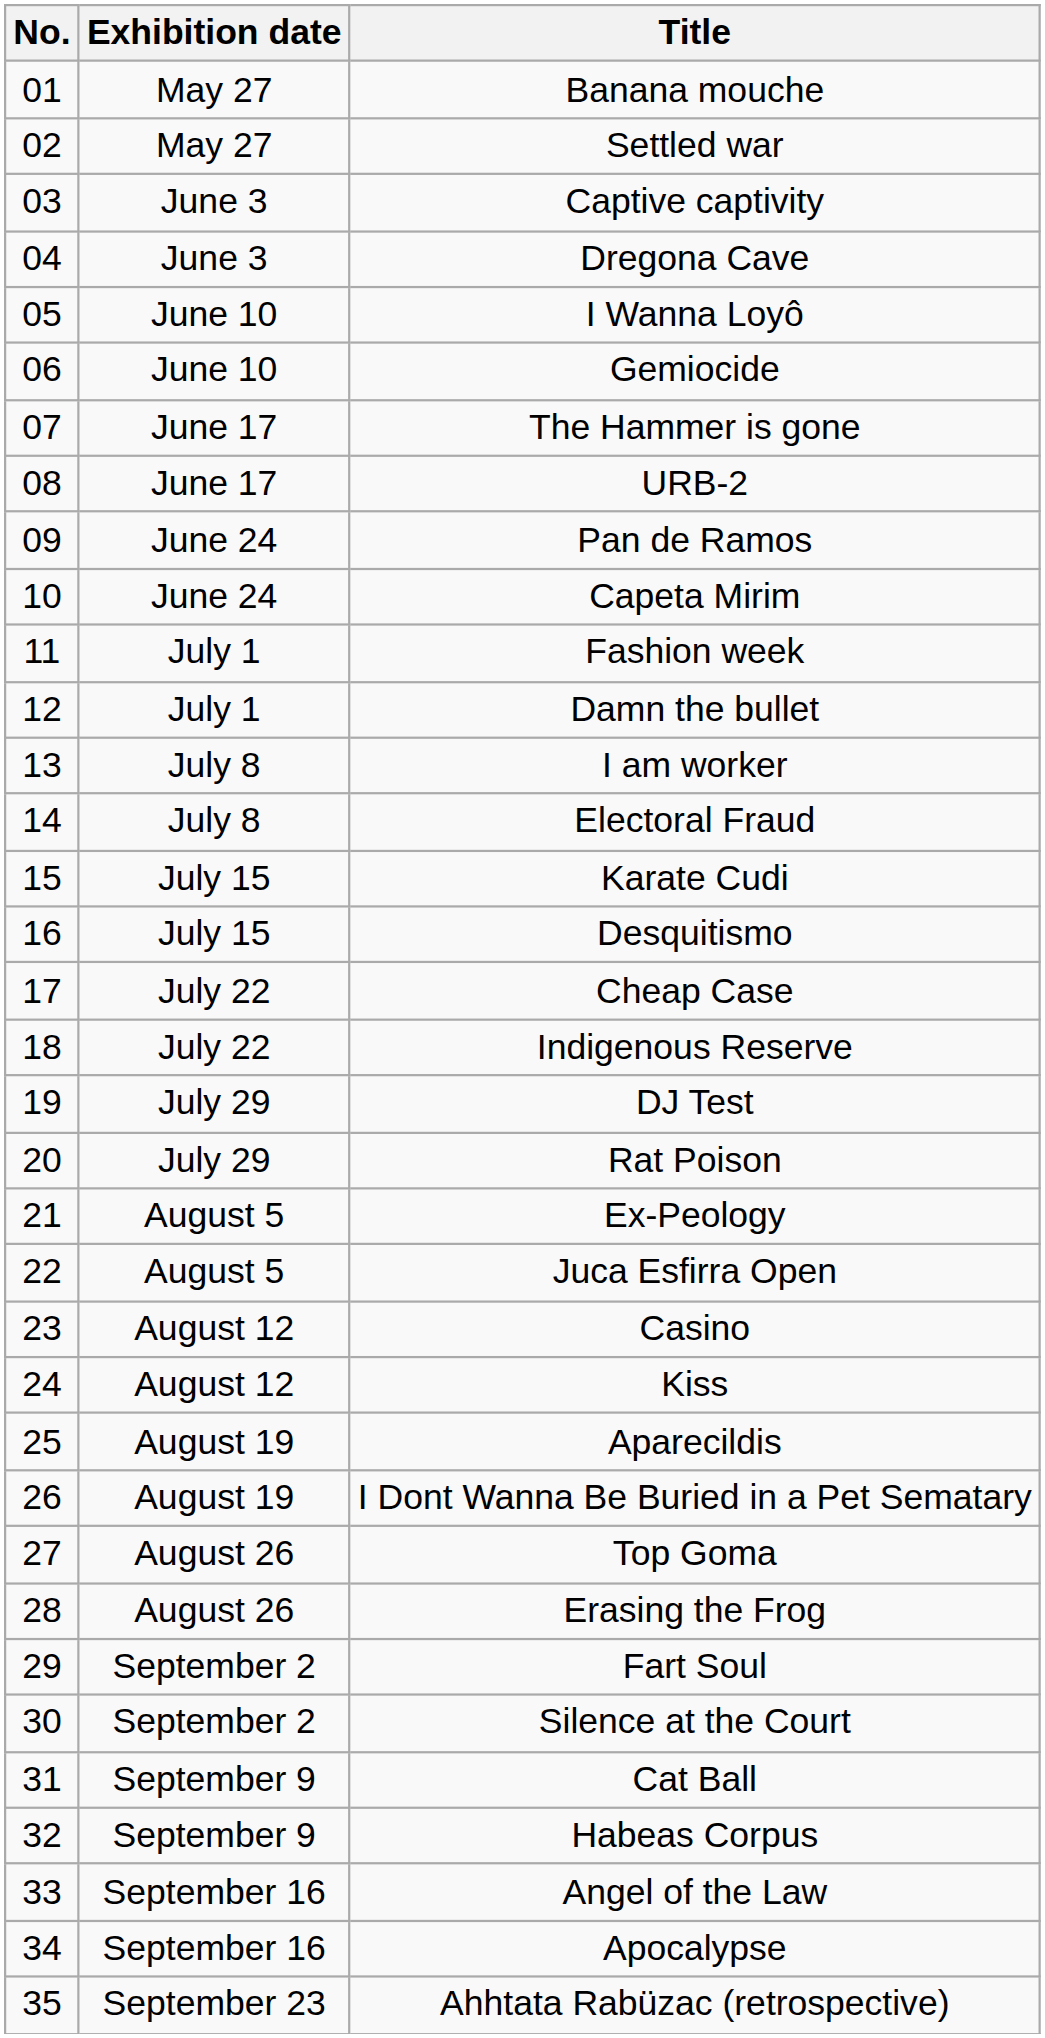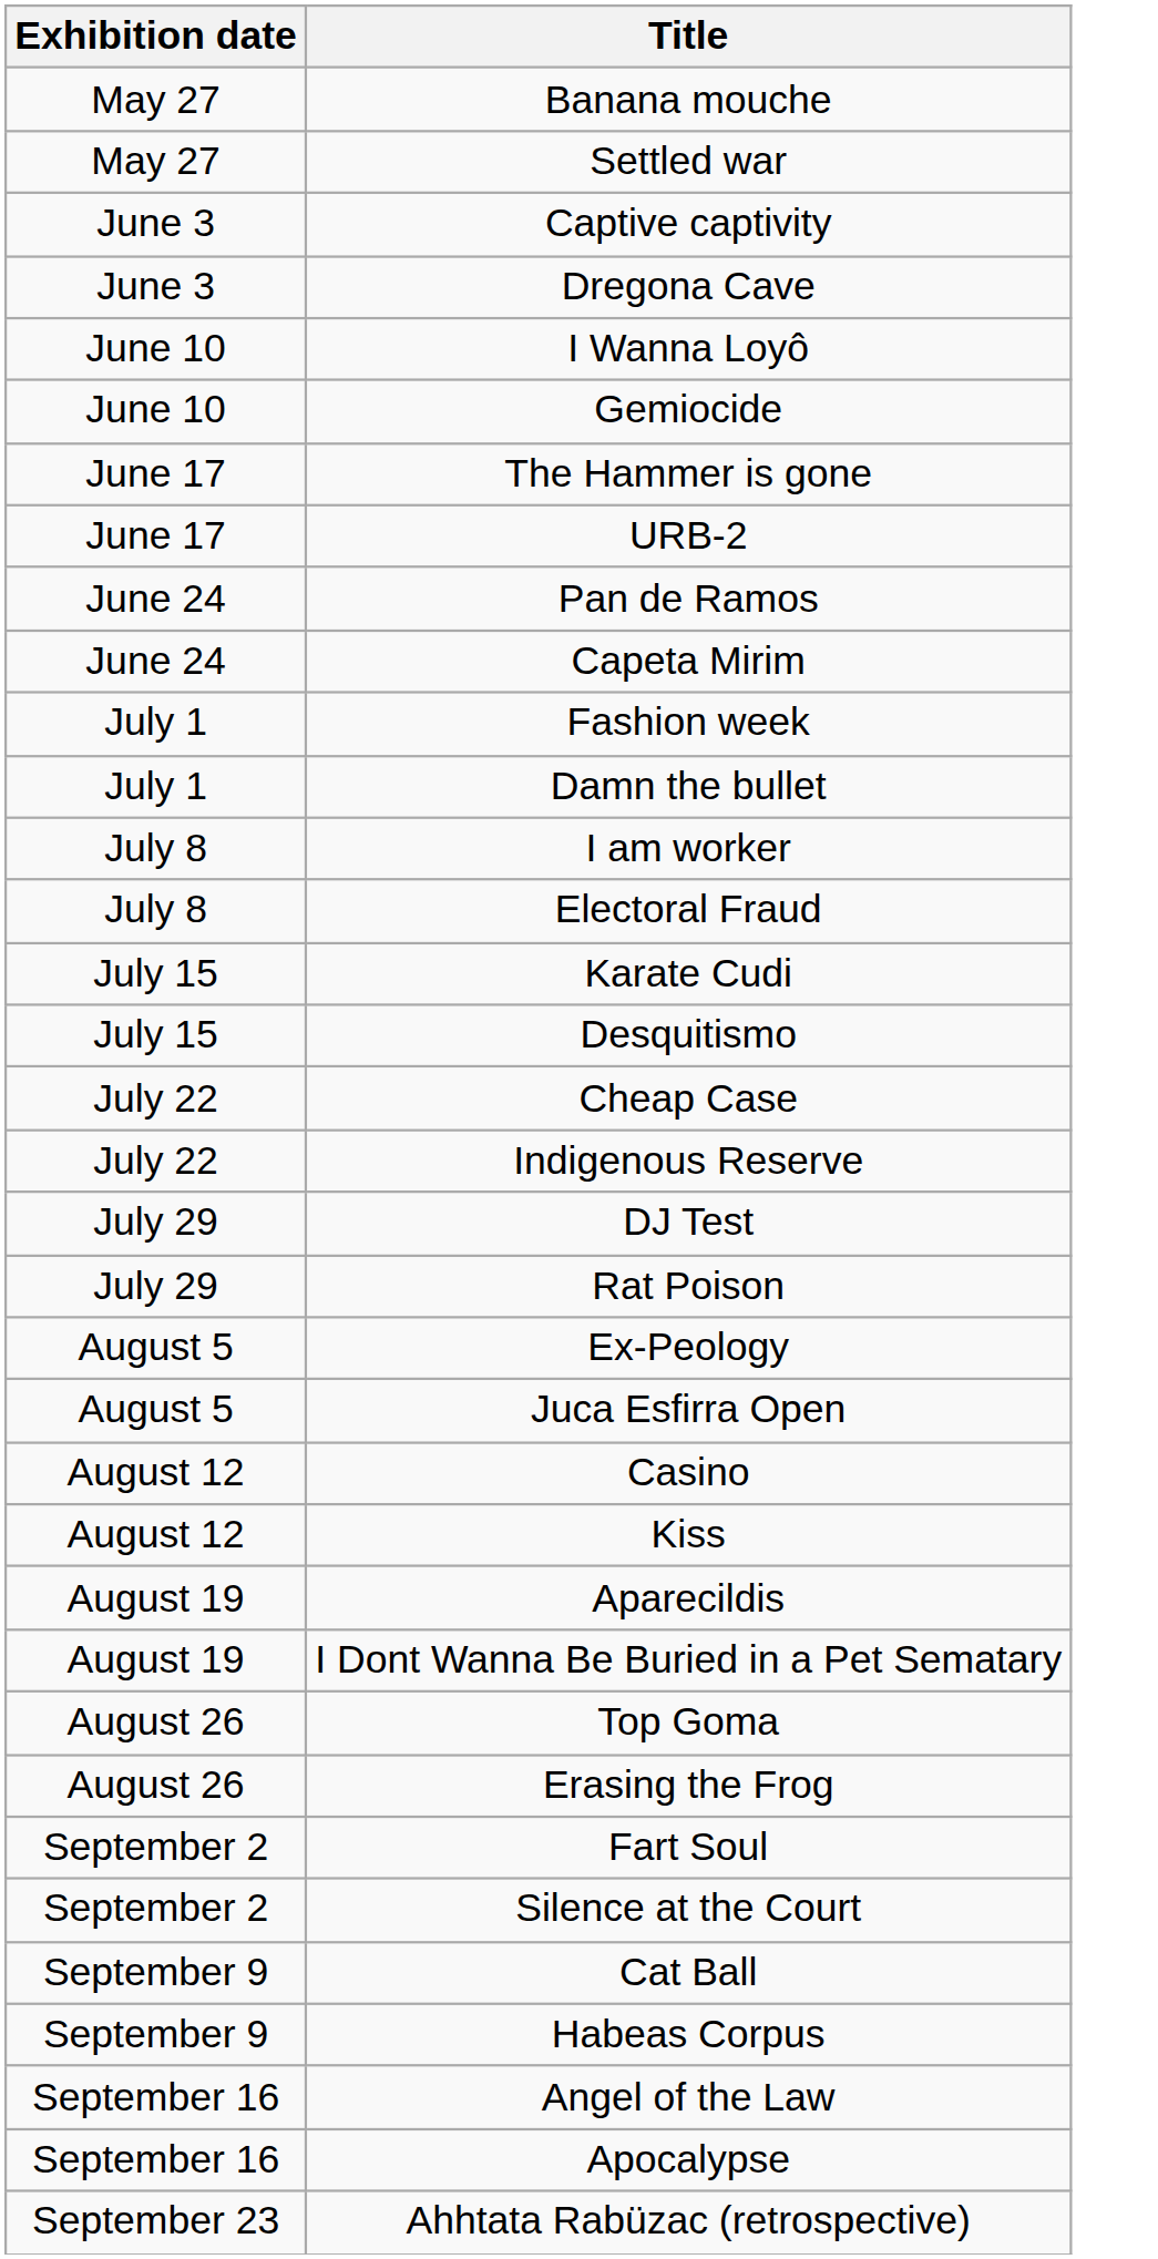 <table class="wikitable">
 <tr>
-<th>No.</th>
 <th>Exhibition date</th>
 <th>Title</th>
 </tr>
 <tr align="center">
-<td>01</td>
 <td>May 27</td>
 <td>Banana mouche</td>
 </tr>
 <tr align="center">
-<td>02</td>
 <td>May 27</td>
 <td>Settled war</td>
 </tr>
 <tr align="center">
-<td>03</td>
 <td>June 3</td>
 <td>Captive captivity</td>
 </tr>
 <tr align="center">
-<td>04</td>
 <td>June 3</td>
 <td>Dregona Cave</td>
 </tr>
 <tr align="center">
-<td>05</td>
 <td>June 10</td>
 <td>I Wanna Loyô</td>
 </tr>
 <tr align="center">
-<td>06</td>
 <td>June 10</td>
 <td>Gemiocide</td>
 </tr>
 <tr align="center">
-<td>07</td>
 <td>June 17</td>
 <td>The Hammer is gone</td>
 </tr>
 <tr align="center">
-<td>08</td>
 <td>June 17</td>
 <td>URB-2</td>
 </tr>
 <tr align="center">
-<td>09</td>
 <td>June 24</td>
 <td>Pan de Ramos</td>
 </tr>
 <tr align="center">
-<td>10</td>
 <td>June 24</td>
 <td>Capeta Mirim</td>
 </tr>
 <tr align="center">
-<td>11</td>
 <td>July 1</td>
 <td>Fashion week</td>
 </tr>
 <tr align="center">
-<td>12</td>
 <td>July 1</td>
 <td>Damn the bullet</td>
 </tr>
 <tr align="center">
-<td>13</td>
 <td>July 8</td>
 <td>I am worker</td>
 </tr>
 <tr align="center">
-<td>14</td>
 <td>July 8</td>
 <td>Electoral Fraud</td>
 </tr>
 <tr align="center">
-<td>15</td>
 <td>July 15</td>
 <td>Karate Cudi</td>
 </tr>
 <tr align="center">
-<td>16</td>
 <td>July 15</td>
 <td>Desquitismo</td>
 </tr>
 <tr align="center">
-<td>17</td>
 <td>July 22</td>
 <td>Cheap Case</td>
 </tr>
 <tr align="center">
-<td>18</td>
 <td>July 22</td>
 <td>Indigenous Reserve</td>
 </tr>
 <tr align="center">
-<td>19</td>
 <td>July 29</td>
 <td>DJ Test</td>
 </tr>
 <tr align="center">
-<td>20</td>
 <td>July 29</td>
 <td>Rat Poison</td>
 </tr>
 <tr align="center">
-<td>21</td>
 <td>August 5</td>
 <td>Ex-Peology</td>
 </tr>
 <tr align="center">
-<td>22</td>
 <td>August 5</td>
 <td>Juca Esfirra Open</td>
 </tr>
 <tr align="center">
-<td>23</td>
 <td>August 12</td>
 <td>Casino</td>
 </tr>
 <tr align="center">
-<td>24</td>
 <td>August 12</td>
 <td>Kiss</td>
 </tr>
 <tr align="center">
-<td>25</td>
 <td>August 19</td>
 <td>Aparecildis</td>
 </tr>
 <tr align="center">
-<td>26</td>
 <td>August 19</td>
 <td>I Dont Wanna Be Buried in a Pet Sematary</td>
 </tr>
 <tr align="center">
-<td>27</td>
 <td>August 26</td>
 <td>Top Goma</td>
 </tr>
 <tr align="center">
-<td>28</td>
 <td>August 26</td>
 <td>Erasing the Frog</td>
 </tr>
 <tr align="center">
-<td>29</td>
 <td>September 2</td>
 <td>Fart Soul</td>
 </tr>
 <tr align="center">
-<td>30</td>
 <td>September 2</td>
 <td>Silence at the Court</td>
 </tr>
 <tr align="center">
-<td>31</td>
 <td>September 9</td>
 <td>Cat Ball</td>
 </tr>
 <tr align="center">
-<td>32</td>
 <td>September 9</td>
 <td>Habeas Corpus</td>
 </tr>
 <tr align="center">
-<td>33</td>
 <td>September 16</td>
 <td>Angel of the Law</td>
 </tr>
 <tr align="center">
-<td>34</td>
 <td>September 16</td>
 <td>Apocalypse</td>
 </tr>
 <tr align="center">
-<td>35</td>
 <td>September 23</td>
 <td>Ahhtata Rabüzac (retrospective)</td>
 </tr>
 </table>
